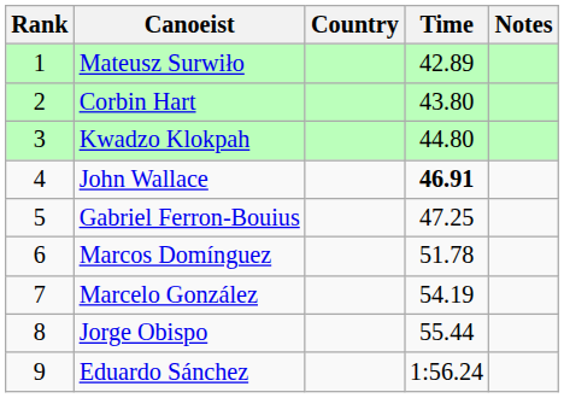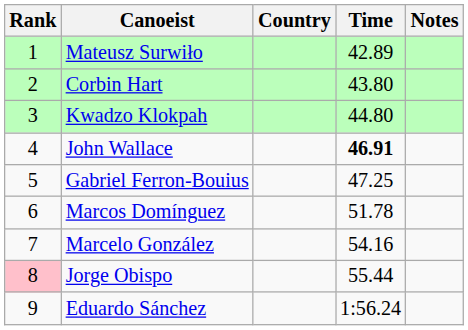 <table class="wikitable" style="text-align:center">
 <tr>
 <th>Rank</th>
 <th>Canoeist</th>
 <th>Country</th>
 <th>Time</th>
 <th>Notes</th>
 </tr>
 <tr bgcolor=bbffbb>
 <td>1</td>
 <td align="left"><a href='#'>Mateusz Surwiło</a></td>
 <td align="left"></td>
 <td>42.89</td>
 <td></td>
 </tr>
 <tr bgcolor=bbffbb>
 <td>2</td>
 <td align="left"><a href='#'>Corbin Hart</a></td>
 <td align="left"></td>
 <td>43.80</td>
 <td></td>
 </tr>
 <tr bgcolor=bbffbb>
 <td>3</td>
 <td align="left"><a href='#'>Kwadzo Klokpah</a></td>
 <td align="left"></td>
 <td>44.80</td>
 <td></td>
 </tr>
 <tr>
 <td>4</td>
 <td align="left"><a href='#'>John Wallace</a></td>
 <td align="left"></td>
 <td><strong>46.91</strong></td>
 <td></td>
 </tr>
 <tr>
 <td>5</td>
 <td align="left"><a href='#'>Gabriel Ferron-Bouius</a></td>
 <td align="left"></td>
 <td>47.25</td>
 <td></td>
 </tr>
 <tr>
 <td>6</td>
 <td align="left"><a href='#'>Marcos Domínguez</a></td>
 <td align="left"></td>
 <td>51.78</td>
 <td></td>
 </tr>
 <tr>
 <td>7</td>
 <td align="left"><a href='#'>Marcelo González</a></td>
 <td align="left"></td>
-<td>54.19</td>
+<td>54.16</td>
 <td></td>
 </tr>
 <tr>
-<td>8</td>
+<td style="background: pink;">8</td>
 <td align="left"><a href='#'>Jorge Obispo</a></td>
 <td align="left"></td>
 <td>55.44</td>
 <td></td>
 </tr>
 <tr>
 <td>9</td>
 <td align="left"><a href='#'>Eduardo Sánchez</a></td>
 <td align="left"></td>
 <td>1:56.24</td>
 <td></td>
 </tr>
 </table>
